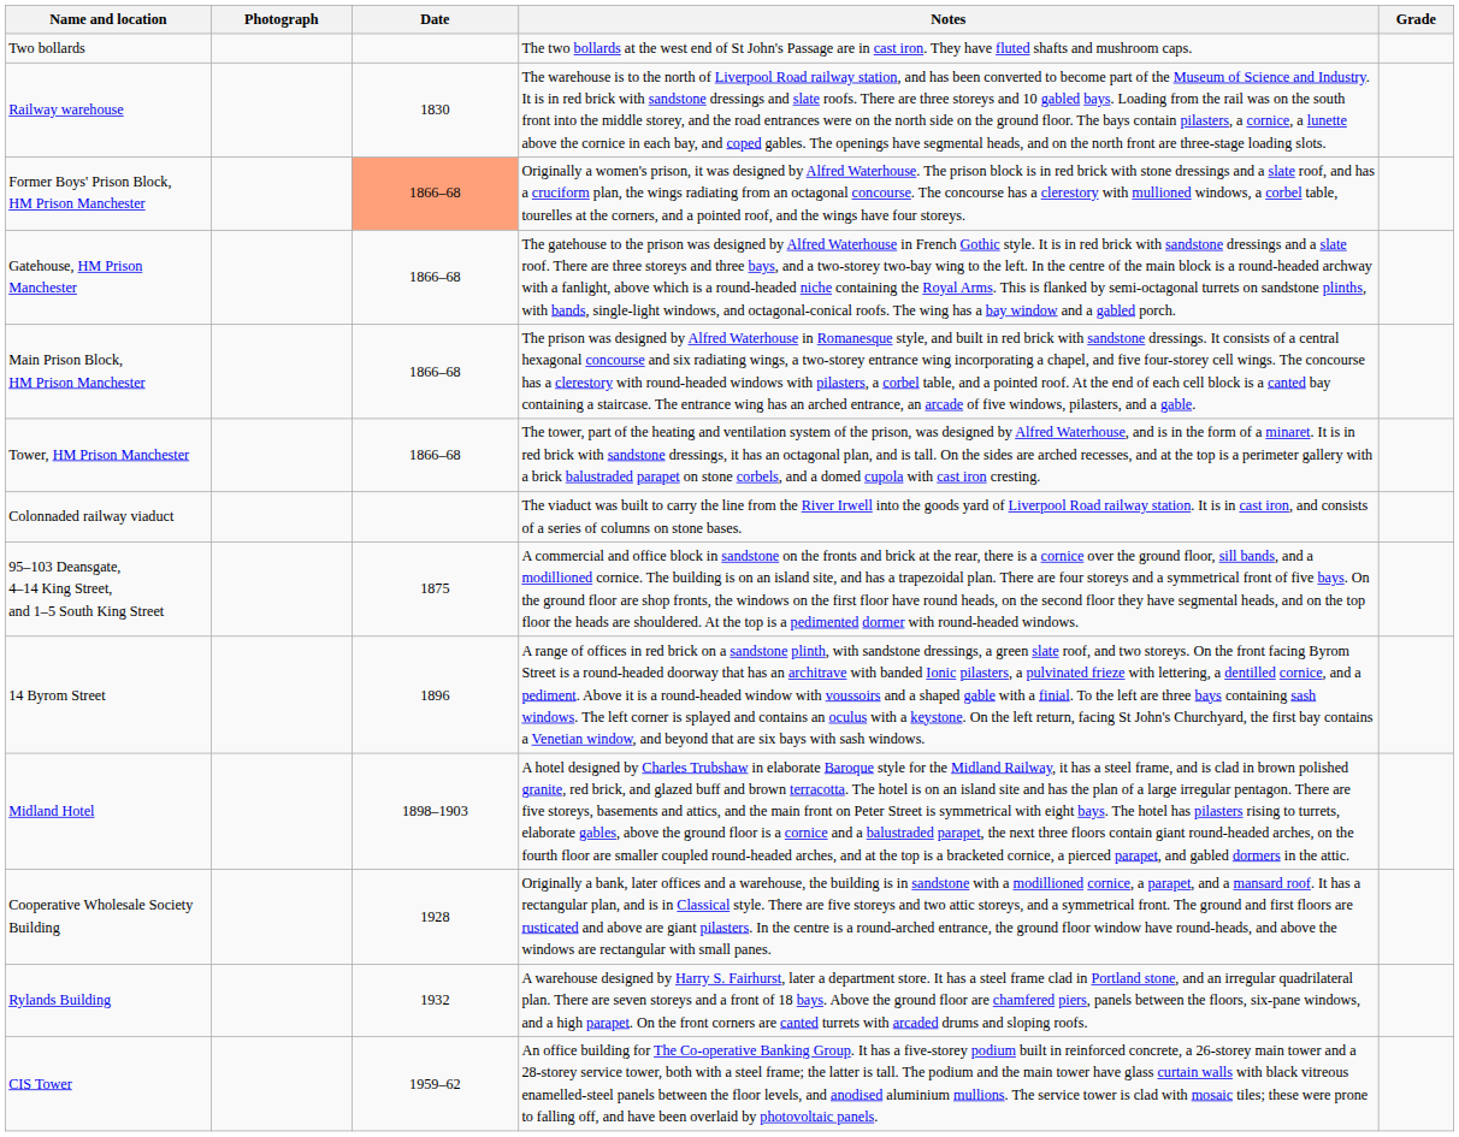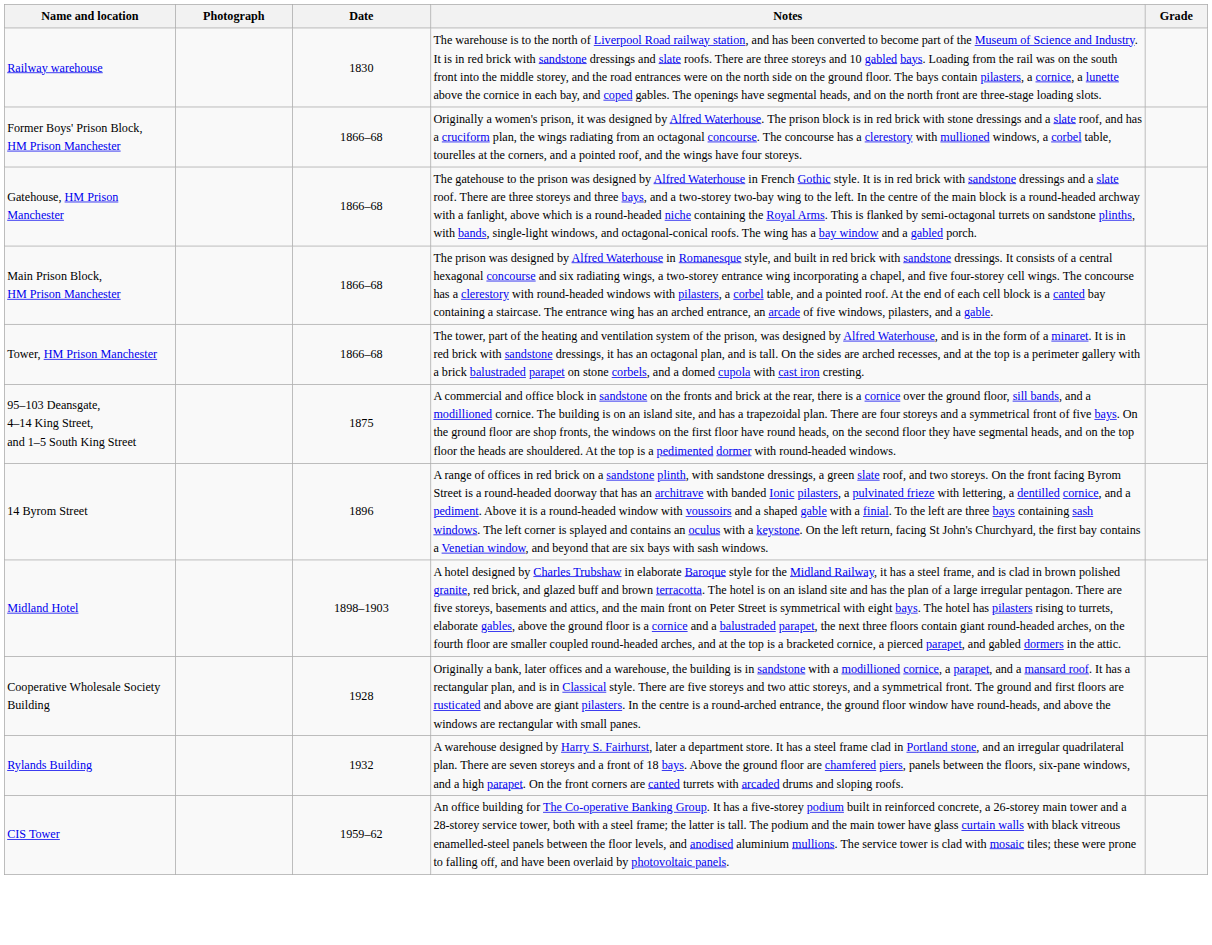 <table class="wikitable sortable plainrowheaders" style="width:100%; border:0; text-align:left; line-height:150%;">
 <tr>
 <th scope="col" style="width:150px">Name and location</th>
 <th scope="col" style="width:100px" class="unsortable">Photograph</th>
 <th scope="col" style="width:120px">Date</th>
 <th scope="col" style="width:650px" class="unsortable">Notes</th>
 <th scope="col" style="width:50px">Grade</th>
-</tr>
-<tr>
-<td>Two bollards<br><small></small></td>
-<td></td>
-<td align="center"></td>
-<td>The two <a href='#'>bollards</a> at the west end of St John's Passage are in <a href='#'>cast iron</a>. They have <a href='#'>fluted</a> shafts and mushroom caps.</td>
-<td align="center" ></td>
 </tr>
 <tr>
 <td><a href='#'>Railway warehouse</a><br><small></small></td>
 <td></td>
 <td align="center">1830</td>
 <td>The warehouse is to the north of <a href='#'>Liverpool Road railway station</a>, and has been converted to become part of the <a href='#'>Museum of Science and Industry</a>. It is in red brick with <a href='#'>sandstone</a> dressings and <a href='#'>slate</a> roofs. There are three storeys and 10 <a href='#'>gabled</a> <a href='#'>bays</a>. Loading from the rail was on the south front into the middle storey, and the road entrances were on the north side on the ground floor. The bays contain <a href='#'>pilasters</a>, a <a href='#'>cornice</a>, a <a href='#'>lunette</a> above the cornice in each bay, and <a href='#'>coped</a> gables. The openings have segmental heads, and on the north front are three-stage loading slots.</td>
 <td align="center" ></td>
 </tr>
 <tr>
 <td>Former Boys' Prison Block,<br><a href='#'>HM Prison Manchester</a><br><small></small></td>
 <td></td>
-<td align="center" style="background: lightsalmon;">1866–68</td>
+<td align="center">1866–68</td>
 <td>Originally a women's prison, it was designed by <a href='#'>Alfred Waterhouse</a>. The prison block is in red brick with stone dressings and a <a href='#'>slate</a> roof, and has a <a href='#'>cruciform</a> plan, the wings radiating from an octagonal <a href='#'>concourse</a>. The concourse has a <a href='#'>clerestory</a> with <a href='#'>mullioned</a> windows, a <a href='#'>corbel</a> table, tourelles at the corners, and a pointed roof, and the wings have four storeys.</td>
 <td align="center" ></td>
 </tr>
 <tr>
 <td>Gatehouse, <a href='#'>HM Prison Manchester</a><br><small></small></td>
 <td></td>
 <td align="center">1866–68</td>
 <td>The gatehouse to the prison was designed by <a href='#'>Alfred Waterhouse</a> in French <a href='#'>Gothic</a> style. It is in red brick with <a href='#'>sandstone</a> dressings and a <a href='#'>slate</a> roof. There are three storeys and three <a href='#'>bays</a>, and a two-storey two-bay wing to the left. In the centre of the main block is a round-headed archway with a fanlight, above which is a round-headed <a href='#'>niche</a> containing the <a href='#'>Royal Arms</a>. This is flanked by semi-octagonal turrets on sandstone <a href='#'>plinths</a>, with <a href='#'>bands</a>, single-light windows, and octagonal-conical roofs. The wing has a <a href='#'>bay window</a> and a <a href='#'>gabled</a> porch.</td>
 <td align="center" ></td>
 </tr>
 <tr>
 <td>Main Prison Block,<br><a href='#'>HM Prison Manchester</a><br><small></small></td>
 <td></td>
 <td align="center">1866–68</td>
 <td>The prison was designed by <a href='#'>Alfred Waterhouse</a> in <a href='#'>Romanesque</a> style, and built in red brick with <a href='#'>sandstone</a> dressings. It consists of a central hexagonal <a href='#'>concourse</a> and six radiating wings, a two-storey entrance wing incorporating a chapel, and five four-storey cell wings. The concourse has a <a href='#'>clerestory</a> with round-headed windows with <a href='#'>pilasters</a>, a <a href='#'>corbel</a> table, and a pointed roof. At the end of each cell block is a <a href='#'>canted</a> bay containing a staircase. The entrance wing has an arched entrance, an <a href='#'>arcade</a> of five windows, pilasters, and a <a href='#'>gable</a>.</td>
 <td align="center" ></td>
 </tr>
 <tr>
 <td>Tower, <a href='#'>HM Prison Manchester</a><br><small></small></td>
 <td></td>
 <td align="center">1866–68</td>
 <td>The tower, part of the heating and ventilation system of the prison, was designed by <a href='#'>Alfred Waterhouse</a>, and is in the form of a <a href='#'>minaret</a>. It is in red brick with <a href='#'>sandstone</a> dressings, it has an octagonal plan, and is  tall. On the sides are arched recesses, and at the top is a perimeter gallery with a brick <a href='#'>balustraded</a> <a href='#'>parapet</a> on stone <a href='#'>corbels</a>, and a domed <a href='#'>cupola</a> with <a href='#'>cast iron</a> cresting.</td>
-<td align="center" ></td>
-</tr>
-<tr>
-<td>Colonnaded railway viaduct<br><small></small></td>
-<td></td>
-<td align="center"></td>
-<td>The viaduct was built to carry the line from the <a href='#'>River Irwell</a> into the goods yard of <a href='#'>Liverpool Road railway station</a>. It is in <a href='#'>cast iron</a>, and consists of a series of columns on stone bases.</td>
 <td align="center" ></td>
 </tr>
 <tr>
 <td>95–103 Deansgate,<br>4–14 King Street,<br>and 1–5 South King Street<br><small></small></td>
 <td></td>
 <td align="center">1875</td>
 <td>A commercial and office block in <a href='#'>sandstone</a> on the fronts and brick at the rear, there is a <a href='#'>cornice</a> over the ground floor, <a href='#'>sill bands</a>, and a <a href='#'>modillioned</a> cornice. The building is on an island site, and has a trapezoidal plan. There are four storeys and a symmetrical front of five <a href='#'>bays</a>. On the ground floor are shop fronts, the windows on the first floor have round heads, on the second floor they have segmental heads, and on the top floor the heads are shouldered. At the top is a <a href='#'>pedimented</a> <a href='#'>dormer</a> with round-headed windows.</td>
 <td align="center" ></td>
 </tr>
 <tr>
 <td>14 Byrom Street<br><small></small></td>
 <td></td>
 <td align="center">1896</td>
 <td>A range of offices in red brick on a <a href='#'>sandstone</a> <a href='#'>plinth</a>, with sandstone dressings, a green <a href='#'>slate</a> roof, and two storeys. On the front facing Byrom Street is a round-headed doorway that has an <a href='#'>architrave</a> with banded <a href='#'>Ionic</a> <a href='#'>pilasters</a>, a <a href='#'>pulvinated frieze</a> with lettering, a <a href='#'>dentilled</a> <a href='#'>cornice</a>, and a <a href='#'>pediment</a>. Above it is a round-headed window with <a href='#'>voussoirs</a> and a shaped <a href='#'>gable</a> with a <a href='#'>finial</a>. To the left are three <a href='#'>bays</a> containing <a href='#'>sash windows</a>. The left corner is splayed and contains an <a href='#'>oculus</a> with a <a href='#'>keystone</a>. On the left return, facing St John's Churchyard, the first bay contains a <a href='#'>Venetian window</a>, and beyond that are six bays with sash windows.</td>
 <td align="center" ></td>
 </tr>
 <tr>
 <td><a href='#'>Midland Hotel</a><br><small></small></td>
 <td></td>
 <td align="center">1898–1903</td>
 <td>A hotel designed by <a href='#'>Charles Trubshaw</a> in elaborate <a href='#'>Baroque</a> style for the <a href='#'>Midland Railway</a>, it has a steel frame, and is clad in brown polished <a href='#'>granite</a>, red brick, and glazed buff and brown <a href='#'>terracotta</a>. The hotel is on an island site and has the plan of a large irregular pentagon. There are five storeys, basements and attics, and the main front on Peter Street is symmetrical with eight <a href='#'>bays</a>. The hotel has <a href='#'>pilasters</a> rising to turrets, elaborate <a href='#'>gables</a>, above the ground floor is a <a href='#'>cornice</a> and a <a href='#'>balustraded</a> <a href='#'>parapet</a>, the next three floors contain giant round-headed arches, on the fourth floor are smaller coupled round-headed arches, and at the top is a bracketed cornice, a pierced <a href='#'>parapet</a>, and gabled <a href='#'>dormers</a> in the attic.</td>
 <td align="center" ></td>
 </tr>
 <tr>
 <td>Cooperative Wholesale Society Building<br><small></small></td>
 <td></td>
 <td align="center">1928</td>
 <td>Originally a bank, later offices and a warehouse, the building is in <a href='#'>sandstone</a> with a <a href='#'>modillioned</a> <a href='#'>cornice</a>, a <a href='#'>parapet</a>, and a <a href='#'>mansard roof</a>. It has a rectangular plan, and is in <a href='#'>Classical</a> style. There are five storeys and two attic storeys, and a symmetrical front. The ground and first floors are <a href='#'>rusticated</a> and above are giant <a href='#'>pilasters</a>. In the centre is a round-arched entrance, the ground floor window have round-heads, and above the windows are rectangular with small panes.</td>
 <td align="center" ></td>
 </tr>
 <tr>
 <td><a href='#'>Rylands Building</a><br><small></small></td>
 <td></td>
 <td align="center">1932</td>
 <td>A warehouse designed by <a href='#'>Harry S. Fairhurst</a>, later a department store. It has a steel frame clad in <a href='#'>Portland stone</a>, and an irregular quadrilateral plan. There are seven storeys and a front of 18 <a href='#'>bays</a>. Above the ground floor are <a href='#'>chamfered</a> <a href='#'>piers</a>, panels between the floors, six-pane windows, and a high <a href='#'>parapet</a>. On the front corners are <a href='#'>canted</a> turrets with <a href='#'>arcaded</a> drums and sloping roofs.</td>
 <td align="center" ></td>
 </tr>
 <tr>
 <td><a href='#'>CIS Tower</a><br><small></small></td>
 <td></td>
 <td align="center">1959–62</td>
 <td>An office building for <a href='#'>The Co-operative Banking Group</a>. It has a five-storey <a href='#'>podium</a> built in reinforced concrete, a 26-storey main tower and a 28-storey service tower, both with a steel frame; the latter is  tall. The podium and the main tower have glass <a href='#'>curtain walls</a> with black vitreous enamelled-steel panels between the floor levels, and <a href='#'>anodised</a> aluminium <a href='#'>mullions</a>. The service tower is clad with <a href='#'>mosaic</a> tiles; these were prone to falling off, and have been overlaid by <a href='#'>photovoltaic panels</a>.</td>
 <td align="center" ></td>
 </tr>
 <tr>
 </tr>
 </table>
